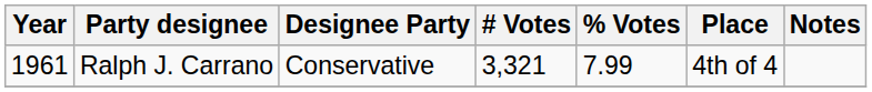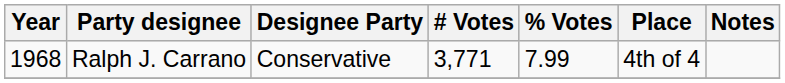 <table class=wikitable>
 <tr bgcolor=lightgrey>
 <th>Year</th>
 <th>Party designee</th>
 <th>Designee Party</th>
 <th># Votes</th>
 <th>% Votes</th>
 <th>Place</th>
 <th>Notes</th>
 </tr>
 <tr>
-<td>1961</td>
+<td>1968</td>
 <td>Ralph J. Carrano</td>
 <td>Conservative</td>
-<td>3,321</td>
+<td>3,771</td>
 <td>7.99</td>
 <td>4th of 4</td>
 <td></td>
 </tr>
 <tr>
 </tr>
 </table>
